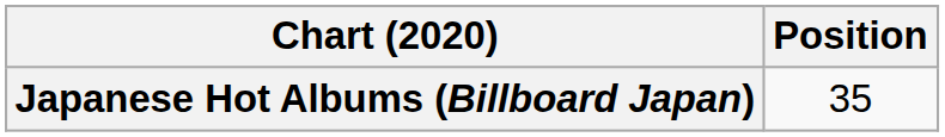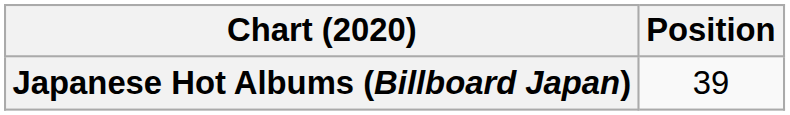 <table class="wikitable plainrowheaders" style="text-align:center;">
 <tr>
 <th scope="col">Chart (2020)</th>
 <th scope="col">Position</th>
 </tr>
 <tr>
 <th scope="row">Japanese Hot Albums (<em>Billboard Japan</em>)</th>
-<td>35</td>
+<td>39</td>
 </tr>
 </table>
